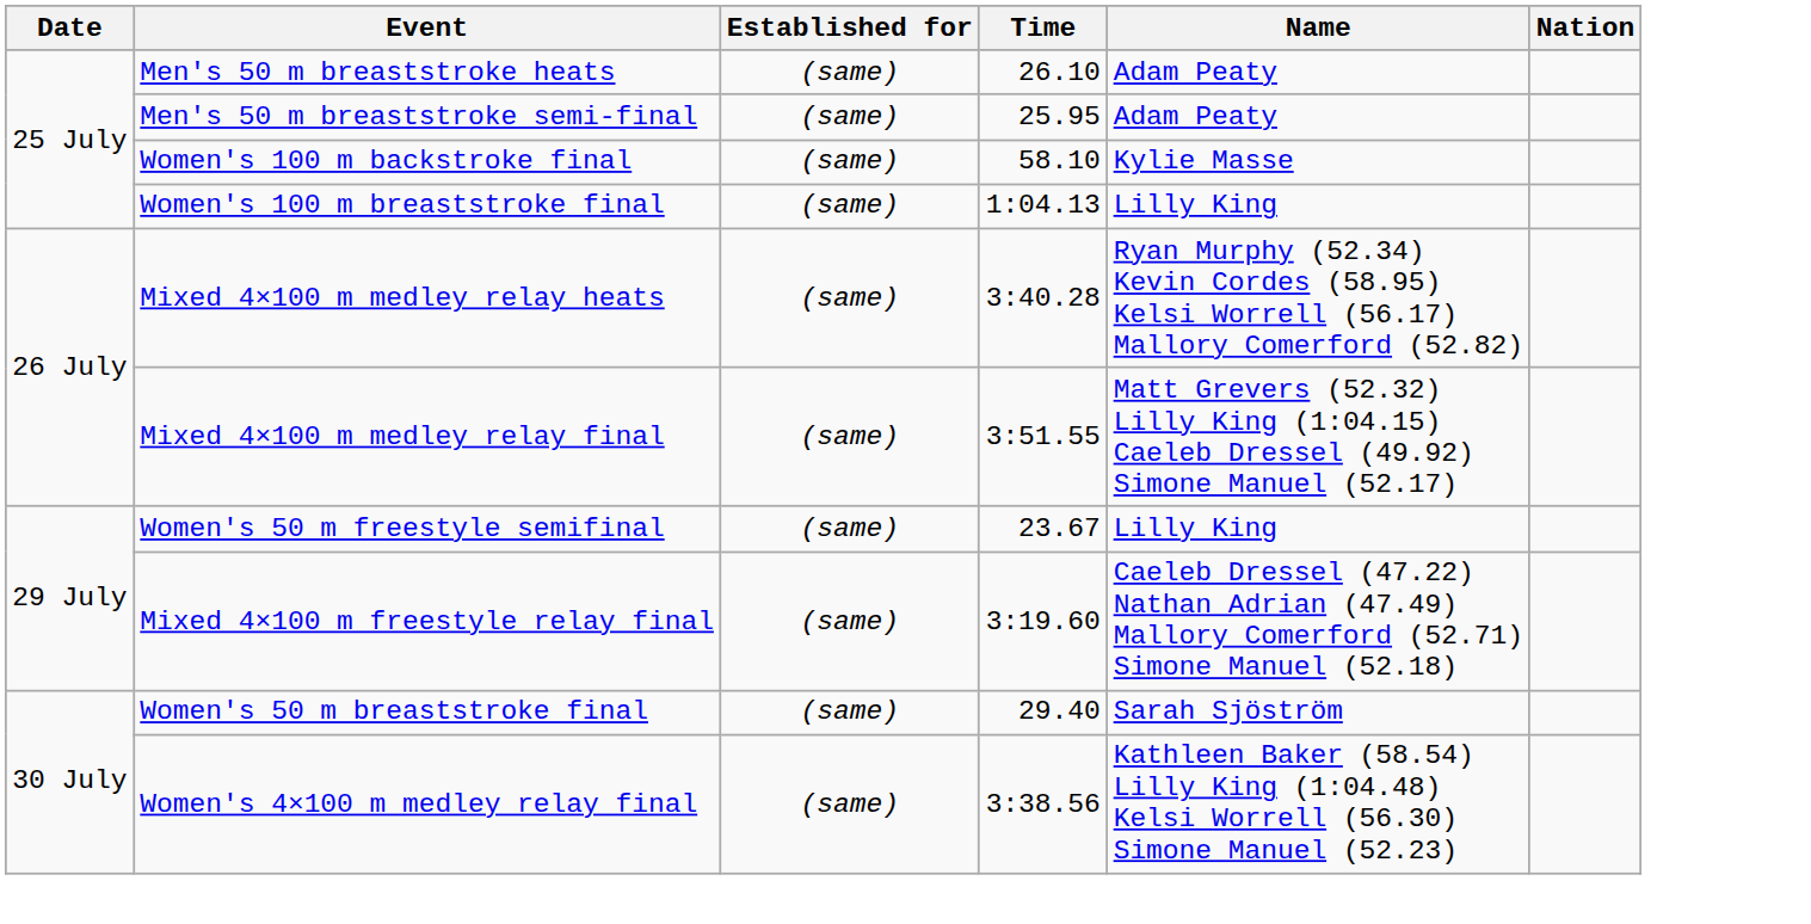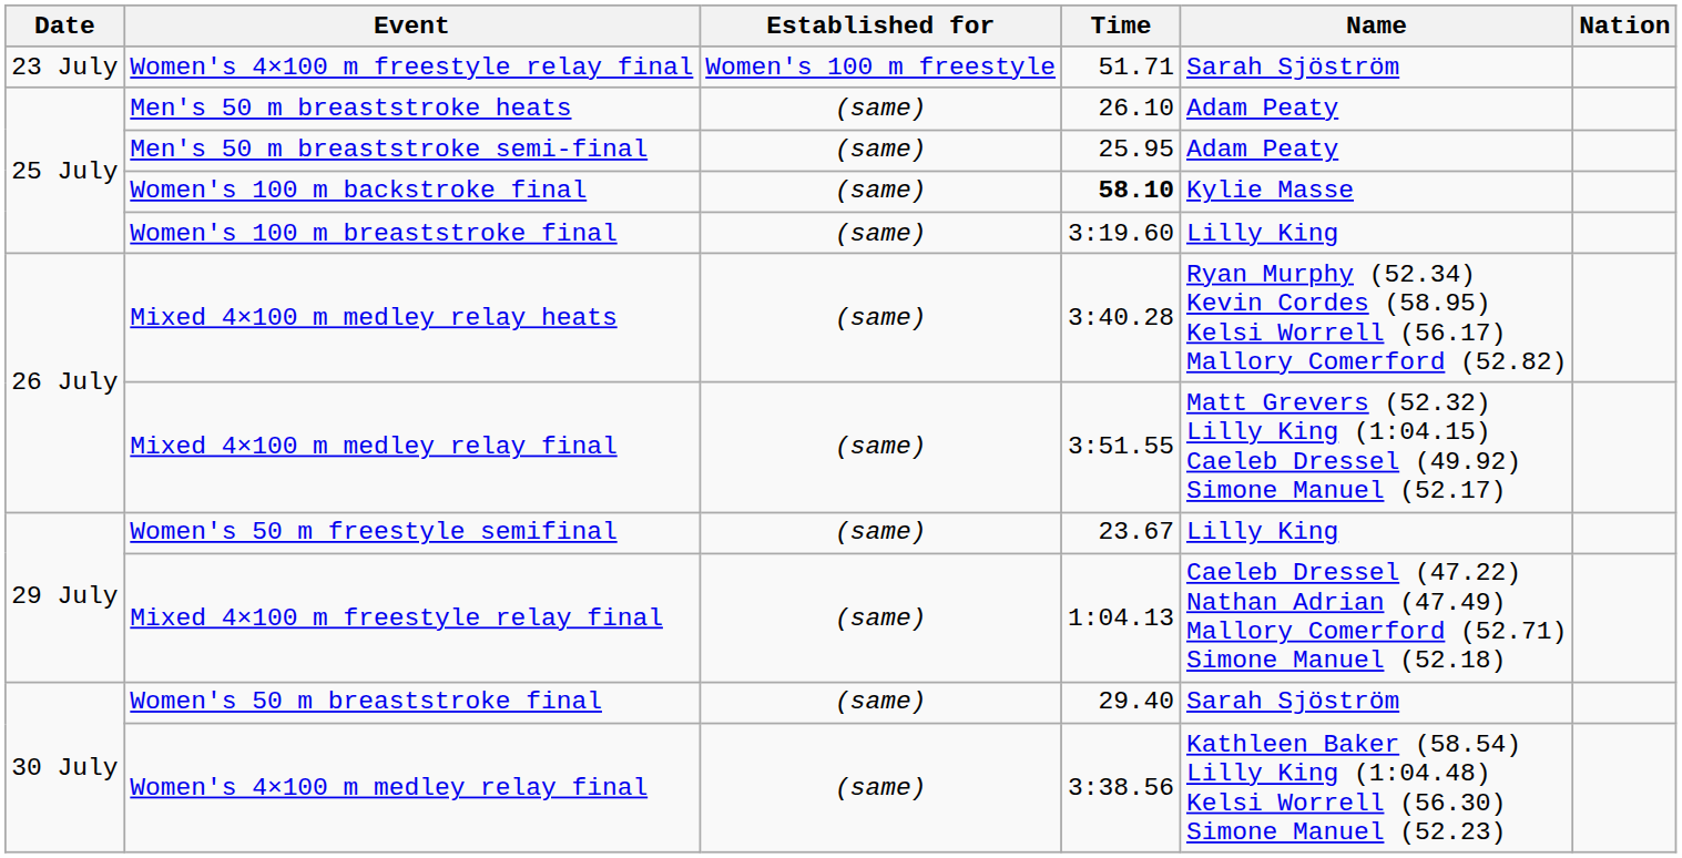 <table class="wikitable">
 <tr>
 <th>Date</th>
 <th>Event</th>
 <th>Established for</th>
 <th>Time</th>
 <th>Name</th>
 <th>Nation</th>
+</tr>
+<tr>
+<td>23 July</td>
+<td><a href='#'>Women's 4×100 m freestyle relay final</a></td>
+<td style="text-align:center;"><a href='#'>Women's 100 m freestyle</a></td>
+<td align="right">51.71</td>
+<td><a href='#'>Sarah Sjöström</a></td>
+<td></td>
 </tr>
 <tr>
 <td rowspan=4>25 July</td>
 <td><a href='#'>Men's 50 m breaststroke heats</a></td>
 <td style="text-align:center;"><em>(same)</em></td>
 <td align="right">26.10</td>
 <td><a href='#'>Adam Peaty</a></td>
 <td></td>
 </tr>
 <tr>
 <td><a href='#'>Men's 50 m breaststroke semi-final</a></td>
 <td style="text-align:center;"><em>(same)</em></td>
 <td align="right">25.95</td>
 <td><a href='#'>Adam Peaty</a></td>
 <td></td>
 </tr>
 <tr>
 <td><a href='#'>Women's 100 m backstroke final</a></td>
 <td style="text-align:center;"><em>(same)</em></td>
-<td align="right">58.10</td>
+<td align="right"><strong>58.10</strong></td>
 <td><a href='#'>Kylie Masse</a></td>
 <td></td>
 </tr>
 <tr>
 <td><a href='#'>Women's 100 m breaststroke final</a></td>
 <td style="text-align:center;"><em>(same)</em></td>
-<td align="right">1:04.13</td>
+<td align="right">3:19.60</td>
 <td><a href='#'>Lilly King</a></td>
 <td></td>
 </tr>
 <tr>
 <td rowspan=2>26 July</td>
 <td><a href='#'>Mixed 4×100 m medley relay heats</a></td>
 <td style="text-align:center;"><em>(same)</em></td>
 <td align="right">3:40.28</td>
 <td><a href='#'>Ryan Murphy</a> (52.34)<br><a href='#'>Kevin Cordes</a> (58.95)<br><a href='#'>Kelsi Worrell</a> (56.17)<br><a href='#'>Mallory Comerford</a> (52.82)</td>
 <td></td>
 </tr>
 <tr>
 <td><a href='#'>Mixed 4×100 m medley relay final</a></td>
 <td style="text-align:center;"><em>(same)</em></td>
 <td align="right">3:51.55</td>
 <td><a href='#'>Matt Grevers</a> (52.32)<br><a href='#'>Lilly King</a> (1:04.15)<br><a href='#'>Caeleb Dressel</a> (49.92)<br><a href='#'>Simone Manuel</a> (52.17)</td>
 <td></td>
 </tr>
 <tr>
 <td rowspan=2>29 July</td>
 <td><a href='#'>Women's 50 m freestyle  semifinal</a></td>
 <td style="text-align:center;"><em>(same)</em></td>
 <td align="right">23.67</td>
 <td><a href='#'>Lilly King</a></td>
 <td></td>
 </tr>
 <tr>
 <td><a href='#'>Mixed 4×100 m freestyle relay final</a></td>
 <td style="text-align:center;"><em>(same)</em></td>
-<td align="right">3:19.60</td>
+<td align="right">1:04.13</td>
 <td><a href='#'>Caeleb Dressel</a> (47.22)<br><a href='#'>Nathan Adrian</a> (47.49)<br><a href='#'>Mallory Comerford</a> (52.71)<br><a href='#'>Simone Manuel</a> (52.18)</td>
 <td></td>
 </tr>
 <tr>
 <td rowspan=2>30 July</td>
 <td><a href='#'>Women's 50 m breaststroke final</a></td>
 <td style="text-align:center;"><em>(same)</em></td>
 <td align="right">29.40</td>
 <td><a href='#'>Sarah Sjöström</a></td>
 <td></td>
 </tr>
 <tr>
 <td><a href='#'>Women's 4×100 m medley relay final</a></td>
 <td style="text-align:center;"><em>(same)</em></td>
 <td align="right">3:38.56</td>
 <td><a href='#'>Kathleen Baker</a> (58.54)<br><a href='#'>Lilly King</a> (1:04.48)<br><a href='#'>Kelsi Worrell</a> (56.30)<br><a href='#'>Simone Manuel</a> (52.23)</td>
 <td></td>
 </tr>
 </table>
